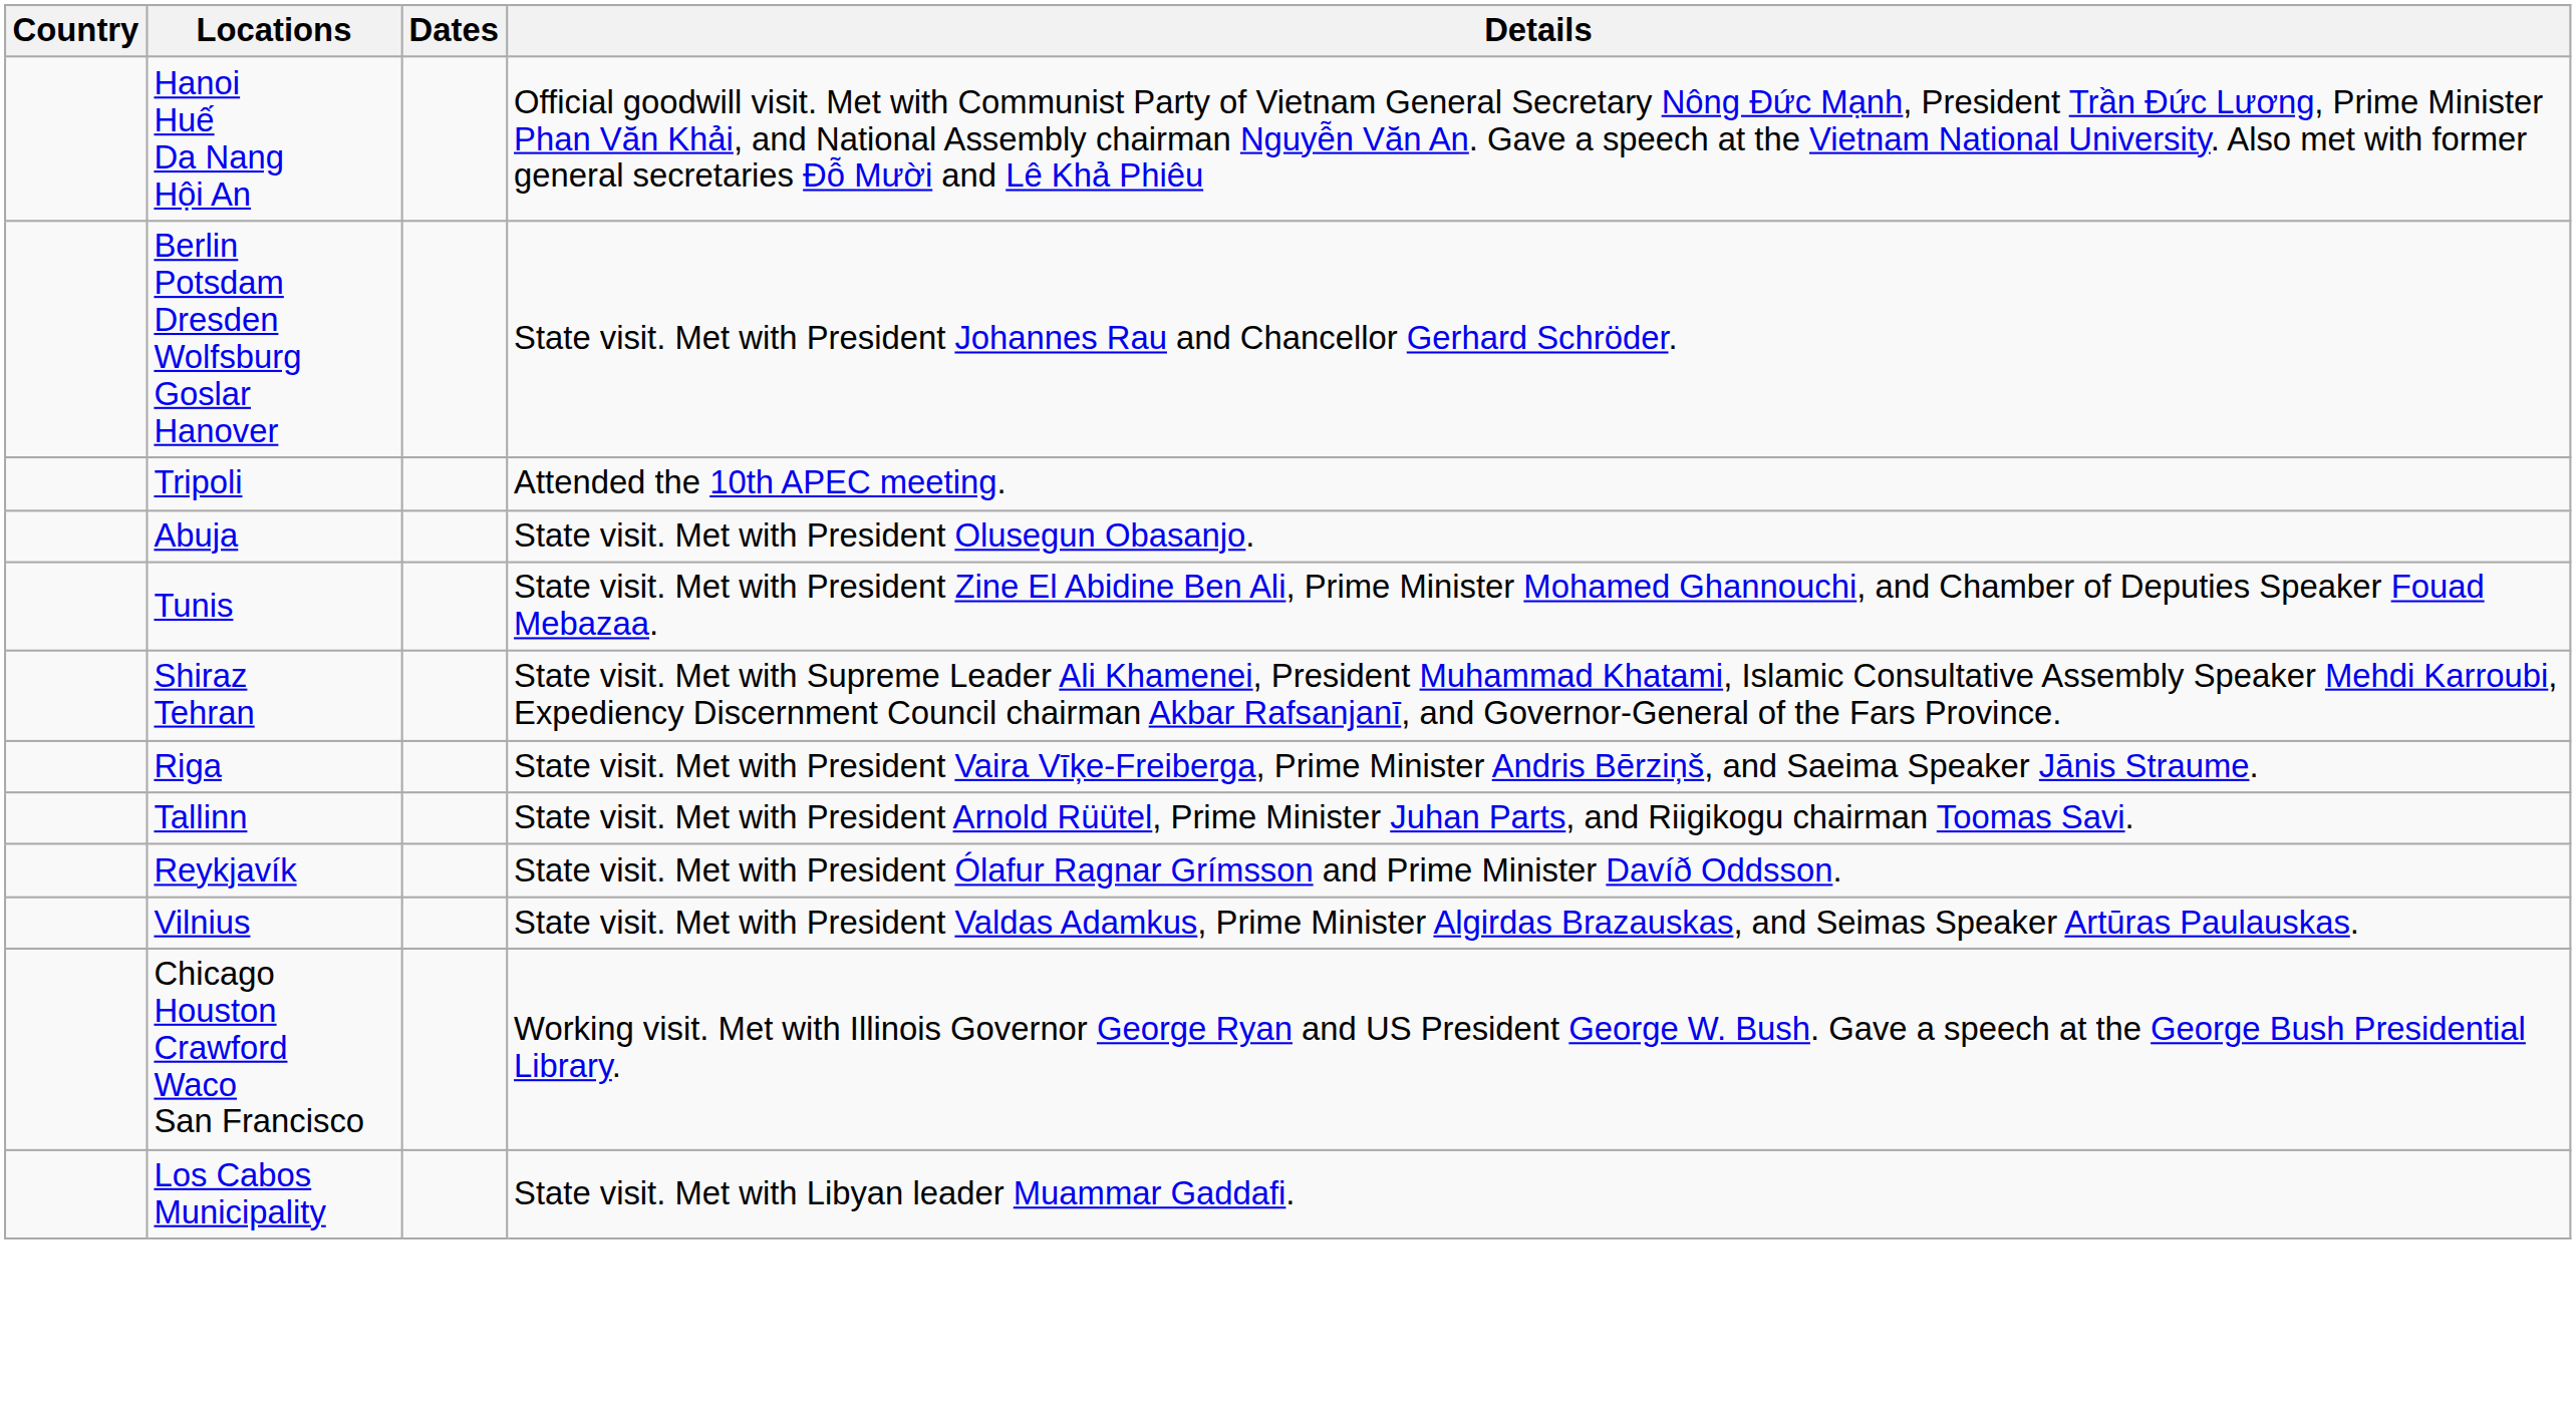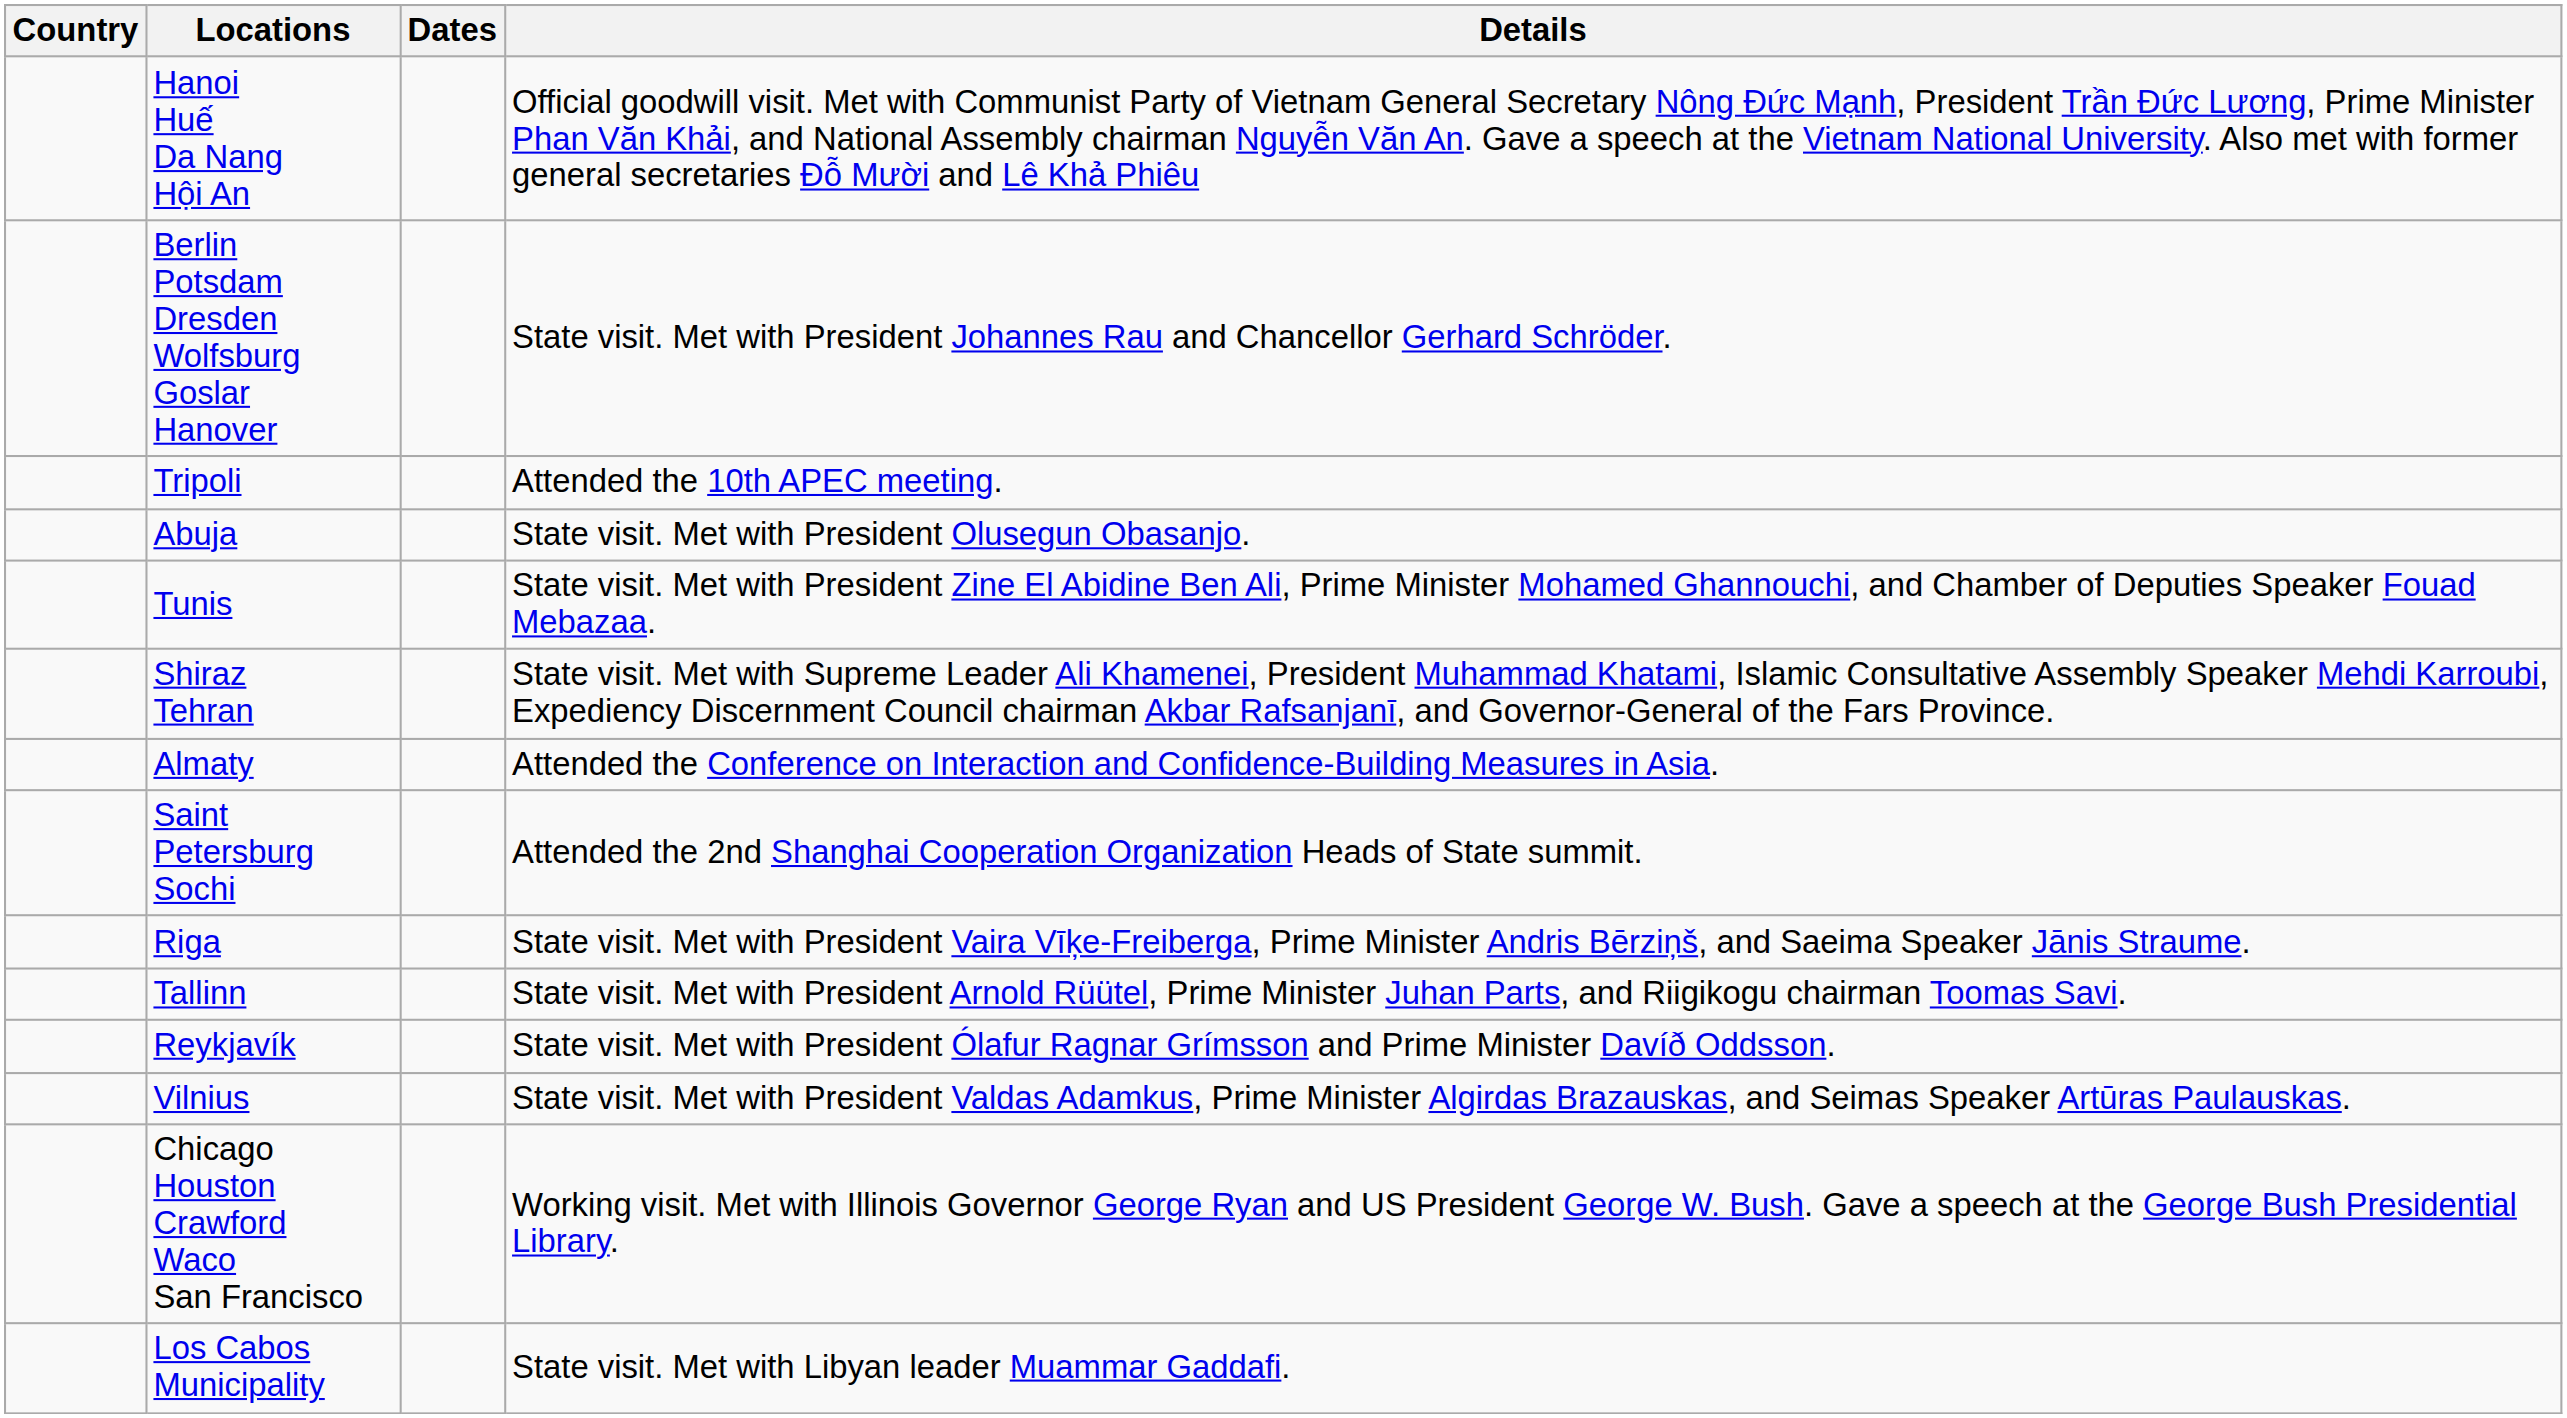 <table class="wikitable sortable">
 <tr>
 <th scope=col>Country</th>
 <th scope=col>Locations</th>
 <th scope=col>Dates</th>
 <th scope=col>Details</th>
 </tr>
 <tr>
 <td></td>
 <td><a href='#'>Hanoi</a><br><a href='#'>Huế</a><br><a href='#'>Da Nang</a><br><a href='#'>Hội An</a></td>
 <td></td>
 <td>Official goodwill visit. Met with Communist Party of Vietnam General Secretary <a href='#'>Nông Đức Mạnh</a>, President <a href='#'>Trần Đức Lương</a>, Prime Minister <a href='#'>Phan Văn Khải</a>, and National Assembly chairman <a href='#'>Nguyễn Văn An</a>. Gave a speech at the <a href='#'>Vietnam National University</a>. Also met with former general secretaries <a href='#'>Đỗ Mười</a> and <a href='#'>Lê Khả Phiêu</a></td>
 </tr>
 <tr>
 <td></td>
 <td><a href='#'>Berlin</a><br><a href='#'>Potsdam</a><br><a href='#'>Dresden</a><br><a href='#'>Wolfsburg</a><br><a href='#'>Goslar</a><br><a href='#'>Hanover</a></td>
 <td></td>
 <td>State visit. Met with President <a href='#'>Johannes Rau</a> and Chancellor <a href='#'>Gerhard Schröder</a>.</td>
 </tr>
 <tr>
 <td></td>
 <td><a href='#'>Tripoli</a></td>
 <td></td>
 <td>Attended the <a href='#'>10th APEC meeting</a>.</td>
 </tr>
 <tr>
 <td></td>
 <td><a href='#'>Abuja</a></td>
 <td></td>
 <td>State visit. Met with President <a href='#'>Olusegun Obasanjo</a>.</td>
 </tr>
 <tr>
 <td></td>
 <td><a href='#'>Tunis</a></td>
 <td></td>
 <td>State visit. Met with President <a href='#'>Zine El Abidine Ben Ali</a>, Prime Minister <a href='#'>Mohamed Ghannouchi</a>, and Chamber of Deputies Speaker <a href='#'>Fouad Mebazaa</a>.</td>
 </tr>
 <tr>
 <td></td>
 <td><a href='#'>Shiraz</a><br><a href='#'>Tehran</a></td>
 <td></td>
 <td>State visit. Met with Supreme Leader <a href='#'>Ali Khamenei</a>, President <a href='#'>Muhammad Khatami</a>, Islamic Consultative Assembly Speaker <a href='#'>Mehdi Karroubi</a>, Expediency Discernment Council chairman <a href='#'>Akbar Rafsanjanī</a>, and Governor-General of the Fars Province.</td>
 </tr>
 <tr>
 <td></td>
+<td><a href='#'>Almaty</a></td>
+<td></td>
+<td>Attended the <a href='#'>Conference on Interaction and Confidence-Building Measures in Asia</a>.</td>
+</tr>
+<tr>
+<td></td>
+<td><a href='#'>Saint Petersburg</a><br><a href='#'>Sochi</a></td>
+<td></td>
+<td>Attended the 2nd <a href='#'>Shanghai Cooperation Organization</a> Heads of State summit.</td>
+</tr>
+<tr>
+<td></td>
 <td><a href='#'>Riga</a></td>
 <td></td>
 <td>State visit. Met with President <a href='#'>Vaira Vīķe-Freiberga</a>, Prime Minister <a href='#'>Andris Bērziņš</a>, and Saeima Speaker <a href='#'>Jānis Straume</a>.</td>
 </tr>
 <tr>
 <td></td>
 <td><a href='#'>Tallinn</a></td>
 <td></td>
 <td>State visit. Met with President <a href='#'>Arnold Rüütel</a>, Prime Minister <a href='#'>Juhan Parts</a>, and Riigikogu chairman <a href='#'>Toomas Savi</a>.</td>
 </tr>
 <tr>
 <td></td>
 <td><a href='#'>Reykjavík</a></td>
 <td></td>
 <td>State visit. Met with President <a href='#'>Ólafur Ragnar Grímsson</a> and Prime Minister <a href='#'>Davíð Oddsson</a>.</td>
 </tr>
 <tr>
 <td></td>
 <td><a href='#'>Vilnius</a></td>
 <td></td>
 <td>State visit. Met with President <a href='#'>Valdas Adamkus</a>, Prime Minister <a href='#'>Algirdas Brazauskas</a>, and Seimas Speaker <a href='#'>Artūras Paulauskas</a>.</td>
 </tr>
 <tr>
 <td></td>
 <td>Chicago<br><a href='#'>Houston</a><br><a href='#'>Crawford</a><br><a href='#'>Waco</a><br>San Francisco</td>
 <td></td>
 <td>Working visit. Met with Illinois Governor <a href='#'>George Ryan</a> and US President <a href='#'>George W. Bush</a>. Gave a speech at the <a href='#'>George Bush Presidential Library</a>.</td>
 </tr>
 <tr>
 <td></td>
 <td><a href='#'>Los Cabos Municipality</a></td>
 <td></td>
 <td>State visit. Met with Libyan leader <a href='#'>Muammar Gaddafi</a>.</td>
 </tr>
 </table>
